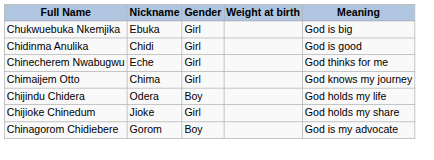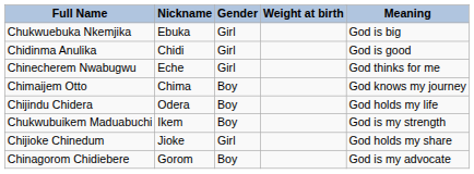 <table class="wikitable" background: #f9f9f9;>
 <tr align="center">
 <th style="background:#B0C5DF;">Full Name</th>
 <th style="background:#B0C5DF;">Nickname</th>
 <th style="background:#B0C5DF;">Gender</th>
 <th style="background:#B0C5DF;">Weight at birth</th>
 <th style="background:#B0C5DF;">Meaning</th>
 </tr>
 <tr>
 <td>Chukwuebuka Nkemjika</td>
 <td>Ebuka</td>
 <td>Girl</td>
 <td></td>
 <td>God is big</td>
 </tr>
 <tr>
 <td>Chidinma Anulika</td>
 <td>Chidi</td>
 <td>Girl</td>
 <td></td>
 <td>God is good</td>
 </tr>
 <tr>
 <td>Chinecherem Nwabugwu</td>
 <td>Eche</td>
 <td>Girl</td>
 <td></td>
 <td>God thinks for me</td>
 </tr>
 <tr>
 <td>Chimaijem Otto</td>
 <td>Chima</td>
-<td>Girl</td>
+<td>Boy</td>
 <td></td>
 <td>God knows my journey</td>
 </tr>
 <tr>
 <td>Chijindu Chidera</td>
 <td>Odera</td>
 <td>Boy</td>
 <td></td>
 <td>God holds my life</td>
+</tr>
+<tr>
+<td>Chukwubuikem Maduabuchi</td>
+<td>Ikem</td>
+<td>Boy</td>
+<td></td>
+<td>God is my strength</td>
 </tr>
 <tr>
 <td>Chijioke Chinedum</td>
 <td>Jioke</td>
 <td>Girl</td>
 <td></td>
 <td>God holds my share</td>
 </tr>
 <tr>
 <td>Chinagorom Chidiebere</td>
 <td>Gorom</td>
 <td>Boy</td>
 <td></td>
 <td>God is my advocate</td>
 </tr>
 </table>
